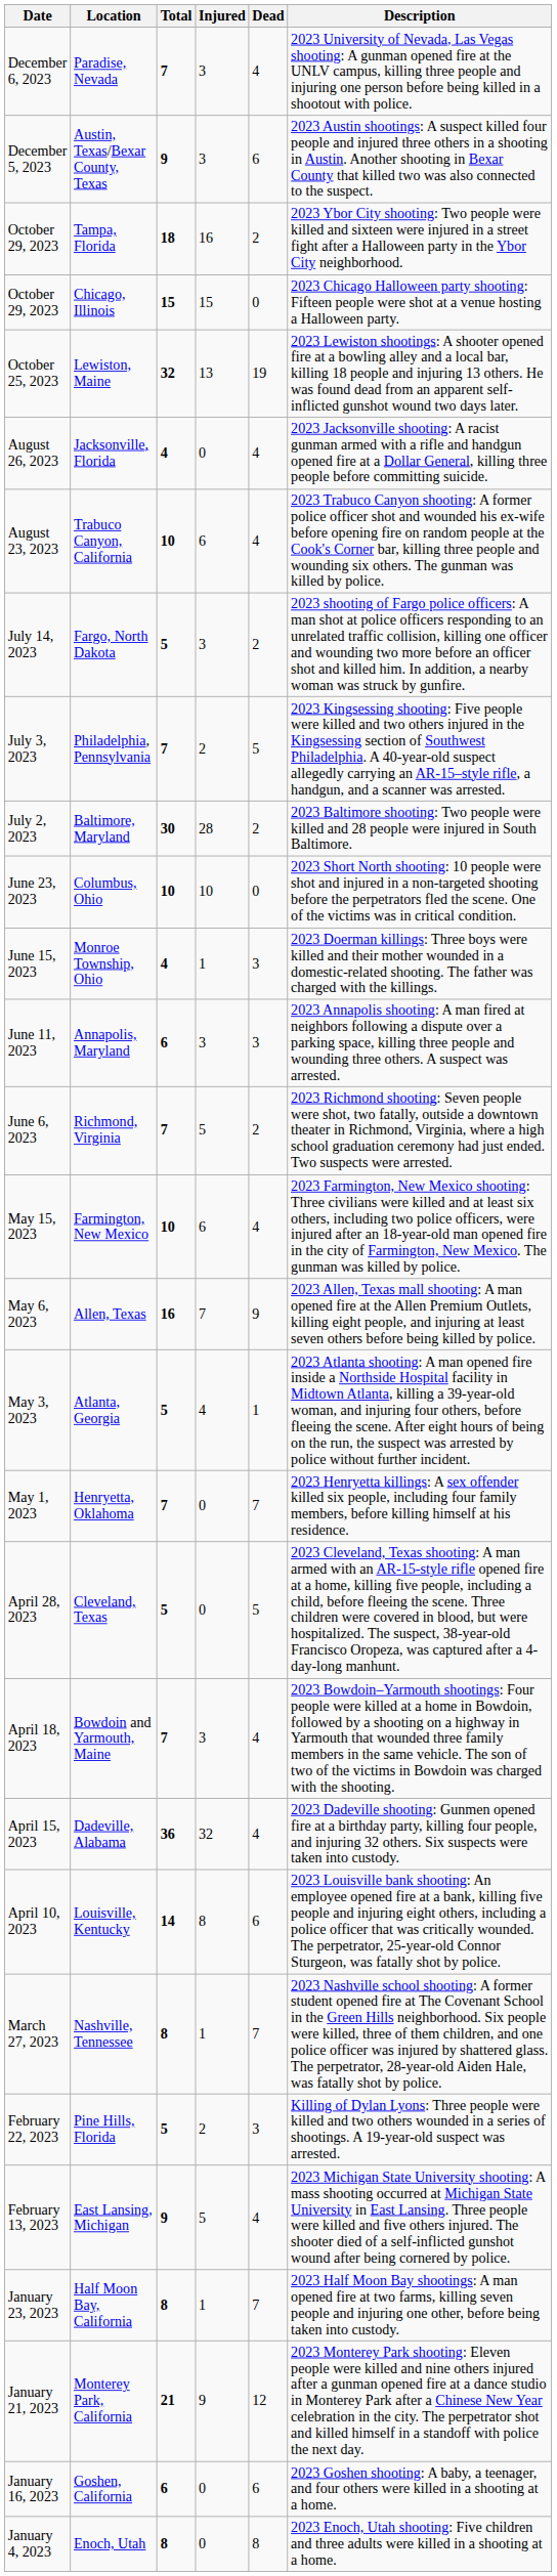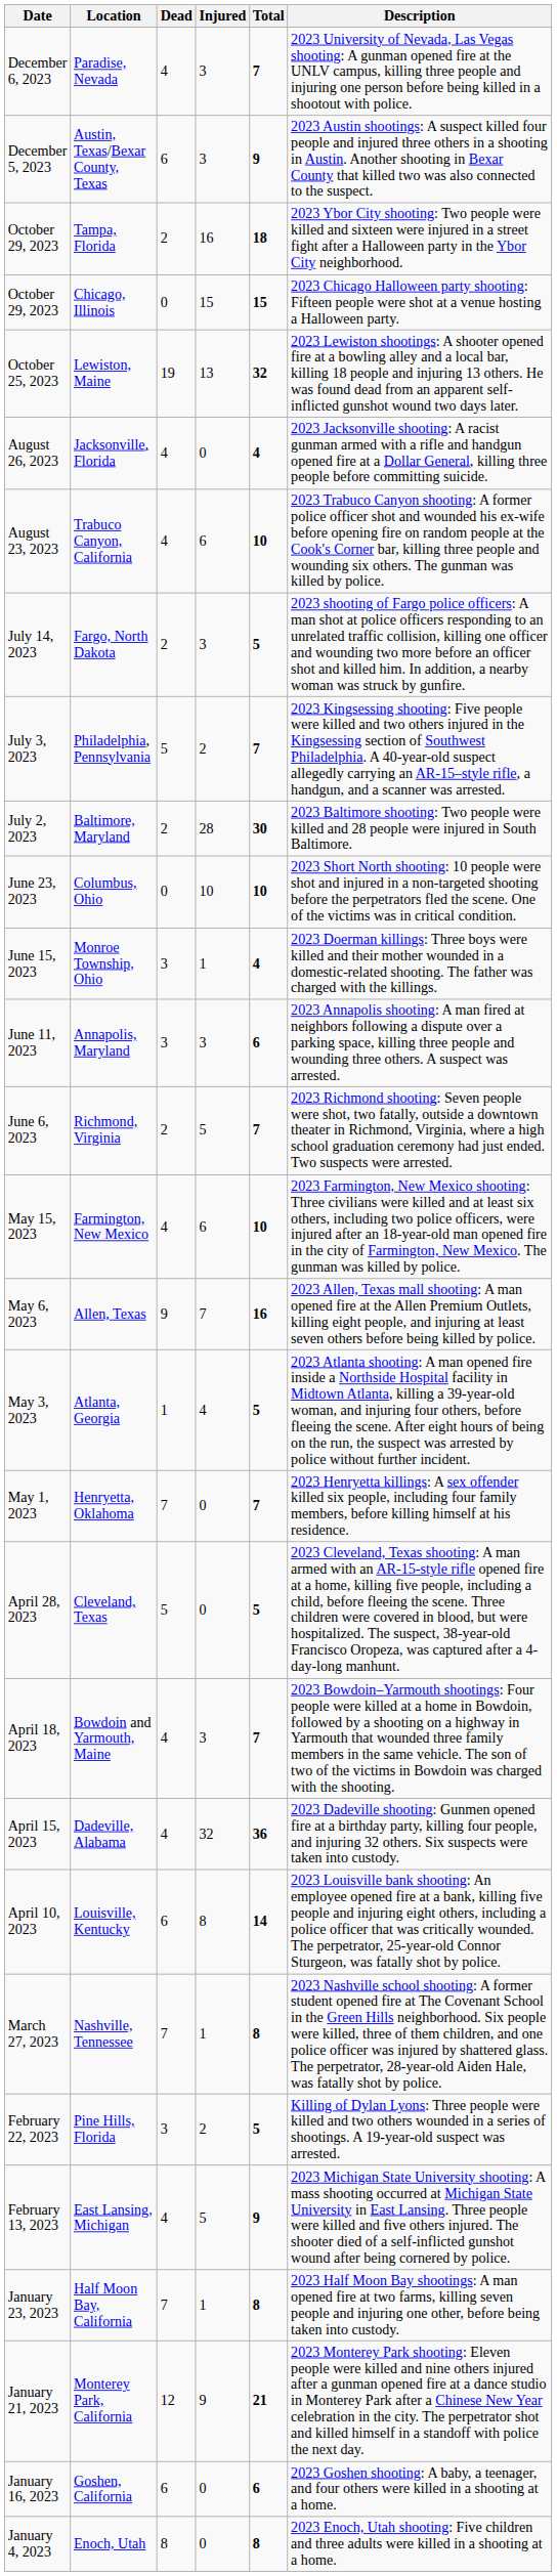 <table class="wikitable sortable mw-datatable">
 <tr>
 <th width=12%>Date</th>
 <th width=16%>Location</th>
+<th width=5%>Dead</th>
+<th width=5%>Injured</th>
 <th width=5%>Total</th>
-<th width=5%>Injured</th>
-<th width=5%>Dead</th>
 <th width=60%>Description</th>
 </tr>
 <tr>
 <td>December 6, 2023</td>
 <td><a href='#'>Paradise, Nevada</a></td>
+<td>4</td>
+<td>3</td>
 <td><strong>7</strong></td>
-<td>3</td>
-<td>4</td>
 <td><a href='#'>2023 University of Nevada, Las Vegas shooting</a>: A gunman opened fire at the UNLV campus, killing three people and injuring one person before being killed in a shootout with police.</td>
 </tr>
 <tr>
 <td>December 5, 2023</td>
 <td><a href='#'>Austin, Texas</a>/<a href='#'>Bexar County, Texas</a></td>
+<td>6</td>
+<td>3</td>
 <td><strong>9</strong></td>
-<td>3</td>
-<td>6</td>
 <td><a href='#'>2023 Austin shootings</a>: A suspect killed four people and injured three others in a shooting in <a href='#'>Austin</a>. Another shooting in <a href='#'>Bexar County</a> that killed two was also connected to the suspect.</td>
 </tr>
 <tr>
 <td>October 29, 2023</td>
 <td><a href='#'>Tampa, Florida</a></td>
+<td>2</td>
+<td>16</td>
 <td><strong>18</strong></td>
-<td>16</td>
-<td>2</td>
 <td><a href='#'>2023 Ybor City shooting</a>: Two people were killed and sixteen were injured in a street fight after a Halloween party in the <a href='#'>Ybor City</a> neighborhood.</td>
 </tr>
 <tr>
 <td>October 29, 2023</td>
 <td><a href='#'>Chicago, Illinois</a></td>
+<td>0</td>
+<td>15</td>
 <td><strong>15</strong></td>
-<td>15</td>
-<td>0</td>
 <td><a href='#'>2023 Chicago Halloween party shooting</a>: Fifteen people were shot at a venue hosting a Halloween party.</td>
 </tr>
 <tr>
 <td>October 25, 2023</td>
 <td><a href='#'>Lewiston, Maine</a></td>
+<td>19</td>
+<td>13</td>
 <td><strong>32</strong></td>
-<td>13</td>
-<td>19</td>
 <td><a href='#'>2023 Lewiston shootings</a>: A shooter opened fire at a bowling alley and a local bar, killing 18 people and injuring 13 others. He was found dead from an apparent self-inflicted gunshot wound two days later.</td>
 </tr>
 <tr>
 <td>August 26, 2023</td>
 <td><a href='#'>Jacksonville, Florida</a></td>
+<td>4</td>
+<td>0</td>
 <td><strong>4</strong></td>
-<td>0</td>
-<td>4</td>
 <td><a href='#'>2023 Jacksonville shooting</a>: A racist gunman armed with a rifle and handgun opened fire at a <a href='#'>Dollar General</a>, killing three people before committing suicide.</td>
 </tr>
 <tr>
 <td>August 23, 2023</td>
 <td><a href='#'>Trabuco Canyon, California</a></td>
+<td>4</td>
+<td>6</td>
 <td><strong>10</strong></td>
-<td>6</td>
-<td>4</td>
 <td><a href='#'>2023 Trabuco Canyon shooting</a>: A former police officer shot and wounded his ex-wife before opening fire on random people at the <a href='#'>Cook's Corner</a> bar, killing three people and wounding six others. The gunman was killed by police.</td>
 </tr>
 <tr>
 <td>July 14, 2023</td>
 <td><a href='#'>Fargo, North Dakota</a></td>
+<td>2</td>
+<td>3</td>
 <td><strong>5</strong></td>
-<td>3</td>
-<td>2</td>
 <td><a href='#'>2023 shooting of Fargo police officers</a>: A man shot at police officers responding to an unrelated traffic collision, killing one officer and wounding two more before an officer shot and killed him. In addition, a nearby woman was struck by gunfire.</td>
 </tr>
 <tr>
 <td>July 3, 2023</td>
 <td><a href='#'>Philadelphia</a>, <a href='#'>Pennsylvania</a></td>
+<td>5</td>
+<td>2</td>
 <td><strong>7</strong></td>
-<td>2</td>
-<td>5</td>
 <td><a href='#'>2023 Kingsessing shooting</a>: Five people were killed and two others injured in the <a href='#'>Kingsessing</a> section of <a href='#'>Southwest Philadelphia</a>. A 40-year-old suspect allegedly carrying an <a href='#'>AR-15–style rifle</a>, a handgun, and a scanner was arrested.</td>
 </tr>
 <tr>
 <td>July 2, 2023</td>
 <td><a href='#'>Baltimore, Maryland</a></td>
+<td>2</td>
+<td>28</td>
 <td><strong>30</strong></td>
-<td>28</td>
-<td>2</td>
 <td><a href='#'>2023 Baltimore shooting</a>: Two people were killed and 28 people were injured in South Baltimore.</td>
 </tr>
 <tr>
 <td>June 23, 2023</td>
 <td><a href='#'>Columbus, Ohio</a></td>
+<td>0</td>
+<td>10</td>
 <td><strong>10</strong></td>
-<td>10</td>
-<td>0</td>
 <td><a href='#'>2023 Short North shooting</a>: 10 people were shot and injured in a non-targeted shooting before the perpetrators fled the scene.  One of the victims was in critical condition.</td>
 </tr>
 <tr>
 <td>June 15, 2023</td>
 <td><a href='#'>Monroe Township, Ohio</a></td>
+<td>3</td>
+<td>1</td>
 <td><strong>4</strong></td>
-<td>1</td>
-<td>3</td>
 <td><a href='#'>2023 Doerman killings</a>: Three boys were killed and their mother wounded in a domestic-related shooting. The father was charged with the killings.</td>
 </tr>
 <tr>
 <td>June 11, 2023</td>
 <td><a href='#'>Annapolis, Maryland</a></td>
-<td><strong>6</strong></td>
 <td>3</td>
 <td>3</td>
+<td><strong>6</strong></td>
 <td><a href='#'>2023 Annapolis shooting</a>: A man fired at neighbors following a dispute over a parking space, killing three people and wounding three others. A suspect was arrested.</td>
 </tr>
 <tr>
 <td>June 6, 2023</td>
 <td><a href='#'>Richmond, Virginia</a></td>
+<td>2</td>
+<td>5</td>
 <td><strong>7</strong></td>
-<td>5</td>
-<td>2</td>
 <td><a href='#'>2023 Richmond shooting</a>:  Seven people were shot, two fatally, outside a downtown theater in Richmond, Virginia, where a high school graduation ceremony had just ended. Two suspects were arrested.</td>
 </tr>
 <tr>
 <td>May 15, 2023</td>
 <td><a href='#'>Farmington, New Mexico</a></td>
+<td>4</td>
+<td>6</td>
 <td><strong>10</strong></td>
-<td>6</td>
-<td>4</td>
 <td><a href='#'>2023 Farmington, New Mexico shooting</a>: Three civilians were killed and at least six others, including two police officers, were injured after an 18-year-old man opened fire in the city of <a href='#'>Farmington, New Mexico</a>. The gunman was killed by police.</td>
 </tr>
 <tr>
 <td>May 6, 2023</td>
 <td><a href='#'>Allen, Texas</a></td>
+<td>9</td>
+<td>7</td>
 <td><strong>16</strong></td>
-<td>7</td>
-<td>9</td>
 <td><a href='#'>2023 Allen, Texas mall shooting</a>: A man opened fire at the Allen Premium Outlets, killing eight people, and injuring at least seven others before being killed by police.</td>
 </tr>
 <tr>
 <td>May 3, 2023</td>
 <td><a href='#'>Atlanta, Georgia</a></td>
+<td>1</td>
+<td>4</td>
 <td><strong>5</strong></td>
-<td>4</td>
-<td>1</td>
 <td><a href='#'>2023 Atlanta shooting</a>: A man opened fire inside a <a href='#'>Northside Hospital</a> facility in <a href='#'>Midtown Atlanta</a>, killing a 39-year-old woman, and injuring four others, before fleeing the scene. After eight hours of being on the run, the suspect was arrested by police without further incident.</td>
 </tr>
 <tr>
 <td>May 1, 2023</td>
 <td><a href='#'>Henryetta, Oklahoma</a></td>
+<td>7</td>
+<td>0</td>
 <td><strong>7</strong></td>
-<td>0</td>
-<td>7</td>
 <td><a href='#'>2023 Henryetta killings</a>: A <a href='#'>sex offender</a> killed six people, including four family members, before killing himself at his residence.</td>
 </tr>
 <tr>
 <td>April 28, 2023</td>
 <td><a href='#'>Cleveland, Texas</a></td>
+<td>5</td>
+<td>0</td>
 <td><strong>5</strong></td>
-<td>0</td>
-<td>5</td>
 <td><a href='#'>2023 Cleveland, Texas shooting</a>: A man armed with an <a href='#'>AR-15-style rifle</a> opened fire at a home, killing five people, including a child, before fleeing the scene. Three children were covered in blood, but were hospitalized. The suspect, 38-year-old Francisco Oropeza, was captured after a 4-day-long manhunt.</td>
 </tr>
 <tr>
 <td>April 18, 2023</td>
 <td><a href='#'>Bowdoin</a> and <a href='#'>Yarmouth, Maine</a></td>
+<td>4</td>
+<td>3</td>
 <td><strong>7</strong></td>
-<td>3</td>
-<td>4</td>
 <td><a href='#'>2023 Bowdoin–Yarmouth shootings</a>: Four people were killed at a home in Bowdoin, followed by a shooting on a highway in Yarmouth that wounded three family members in the same vehicle. The son of two of the victims in Bowdoin was charged with the shooting.</td>
 </tr>
 <tr>
 <td>April 15, 2023</td>
 <td><a href='#'>Dadeville, Alabama</a></td>
+<td>4</td>
+<td>32</td>
 <td><strong>36</strong></td>
-<td>32</td>
-<td>4</td>
 <td><a href='#'>2023 Dadeville shooting</a>: Gunmen opened fire at a birthday party, killing four people, and injuring 32 others. Six suspects were taken into custody.</td>
 </tr>
 <tr>
 <td>April 10, 2023</td>
 <td><a href='#'>Louisville, Kentucky</a></td>
+<td>6</td>
+<td>8</td>
 <td><strong>14</strong></td>
-<td>8</td>
-<td>6</td>
 <td><a href='#'>2023 Louisville bank shooting</a>: An employee opened fire at a bank, killing five people and injuring eight others, including a police officer that was critically wounded. The perpetrator, 25-year-old Connor Sturgeon, was fatally shot by police.</td>
 </tr>
 <tr>
 <td>March 27, 2023</td>
 <td><a href='#'>Nashville, Tennessee</a></td>
+<td>7</td>
+<td>1</td>
 <td><strong>8</strong></td>
-<td>1</td>
-<td>7</td>
 <td><a href='#'>2023 Nashville school shooting</a>: A former student opened fire at The Covenant School in the <a href='#'>Green Hills</a> neighborhood. Six people were killed, three of them children, and one police officer was injured by shattered glass. The perpetrator, 28-year-old Aiden Hale, was fatally shot by police.</td>
 </tr>
 <tr>
 <td>February 22, 2023</td>
 <td><a href='#'>Pine Hills, Florida</a></td>
+<td>3</td>
+<td>2</td>
 <td><strong>5</strong></td>
-<td>2</td>
-<td>3</td>
 <td><a href='#'>Killing of Dylan Lyons</a>: Three people were killed and two others wounded in a series of shootings. A 19-year-old suspect was arrested.</td>
 </tr>
 <tr>
 <td>February 13, 2023</td>
 <td><a href='#'>East Lansing, Michigan</a></td>
+<td>4</td>
+<td>5</td>
 <td><strong>9</strong></td>
-<td>5</td>
-<td>4</td>
 <td><a href='#'>2023 Michigan State University shooting</a>: A mass shooting occurred at <a href='#'>Michigan State University</a> in <a href='#'>East Lansing</a>. Three people were killed and five others injured. The shooter died of a self-inflicted gunshot wound after being cornered by police.</td>
 </tr>
 <tr>
 <td>January 23, 2023</td>
 <td><a href='#'>Half Moon Bay, California</a></td>
+<td>7</td>
+<td>1</td>
 <td><strong>8</strong></td>
-<td>1</td>
-<td>7</td>
 <td><a href='#'>2023 Half Moon Bay shootings</a>: A man opened fire at two farms, killing seven people and injuring one other, before being taken into custody.</td>
 </tr>
 <tr>
 <td>January 21, 2023</td>
 <td><a href='#'>Monterey Park, California</a></td>
+<td>12</td>
+<td>9</td>
 <td><strong>21</strong></td>
-<td>9</td>
-<td>12</td>
 <td><a href='#'>2023 Monterey Park shooting</a>: Eleven people were killed and nine others injured after a gunman opened fire at a dance studio in Monterey Park after a <a href='#'>Chinese New Year</a> celebration in the city. The perpetrator shot and killed himself in a standoff with police the next day.</td>
 </tr>
 <tr>
 <td>January 16, 2023</td>
 <td><a href='#'>Goshen, California</a></td>
+<td>6</td>
+<td>0</td>
 <td><strong>6</strong></td>
-<td>0</td>
-<td>6</td>
 <td><a href='#'>2023 Goshen shooting</a>: A baby, a teenager, and four others were killed in a shooting at a home.</td>
 </tr>
 <tr>
 <td>January 4, 2023</td>
 <td><a href='#'>Enoch, Utah</a></td>
+<td>8</td>
+<td>0</td>
 <td><strong>8</strong></td>
-<td>0</td>
-<td>8</td>
 <td><a href='#'>2023 Enoch, Utah shooting</a>: Five children and three adults were killed in a shooting at a home.</td>
 </tr>
 </table>
